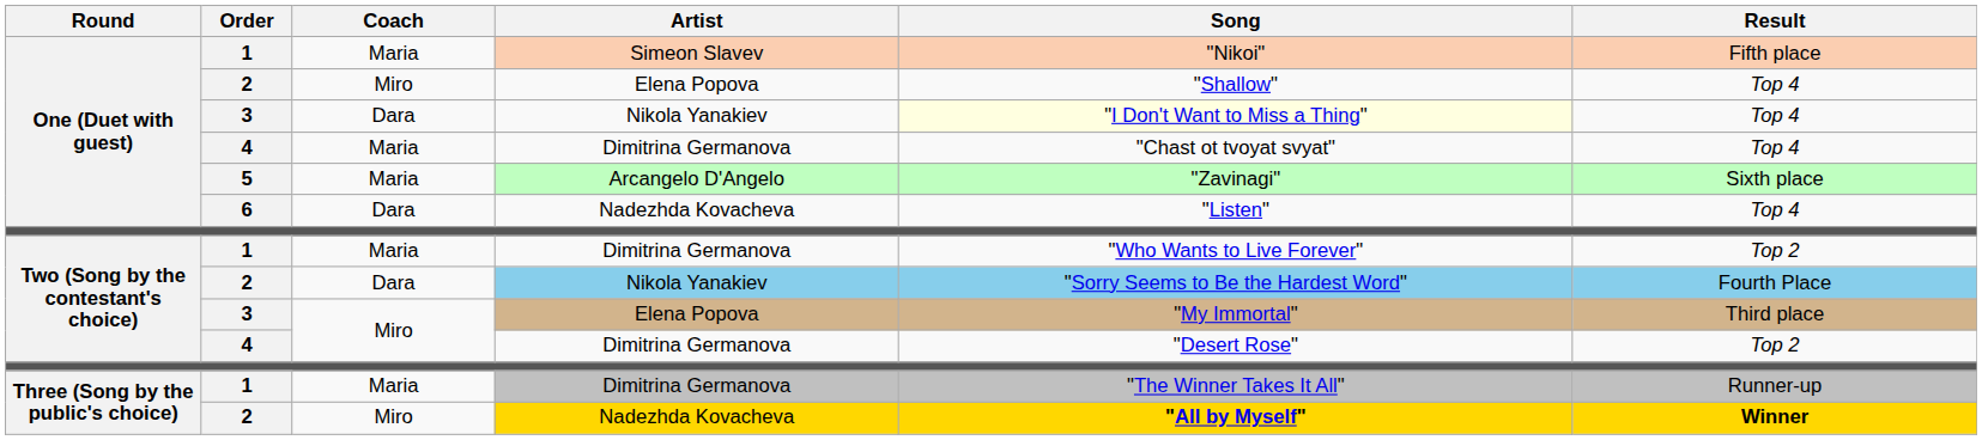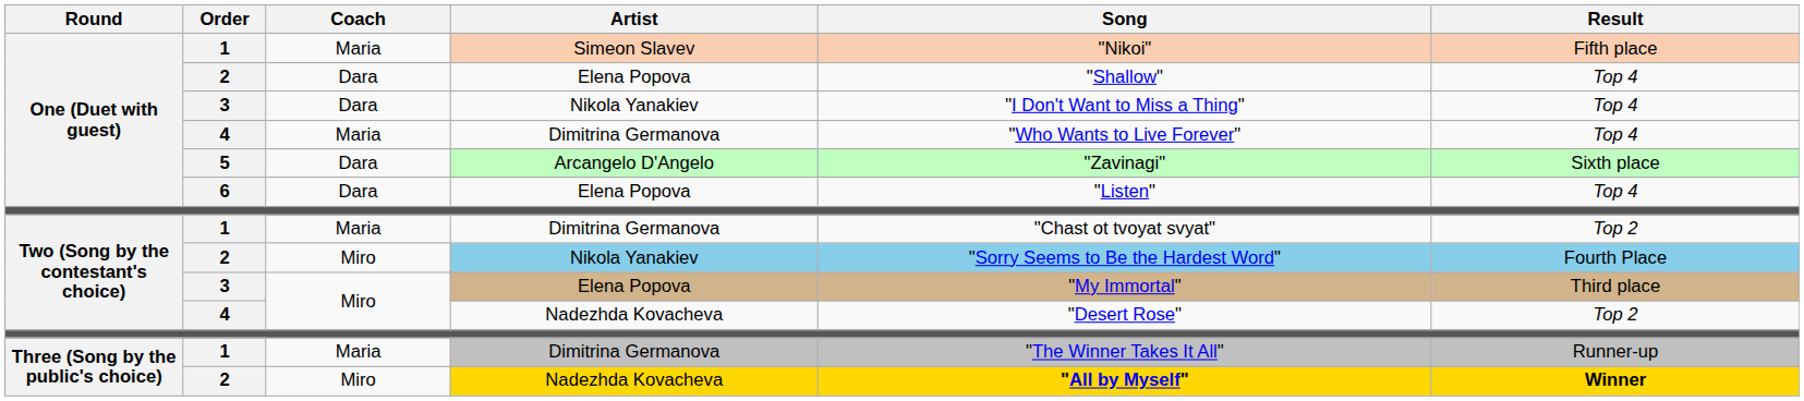 <table class="wikitable" style="text-align: center; width:100%">
 <tr>
 <th style="width:05%">Round</th>
 <th style="width:02%">Order</th>
 <th style="width:06%">Coach</th>
 <th style="width:12%">Artist</th>
 <th style="width:20%">Song</th>
 <th style="width:12%">Result</th>
 </tr>
 <tr>
 <th rowspan="6">One (Duet with guest)</th>
 <th>1</th>
 <td>Maria</td>
 <td bgcolor="#fbceb1">Simeon Slavev </td>
 <td bgcolor="#fbceb1">"Nikoi"</td>
 <td bgcolor="#fbceb1">Fifth place</td>
 </tr>
 <tr>
 <th>2</th>
-<td>Miro</td>
+<td>Dara</td>
 <td>Elena Popova </td>
 <td>"<a href='#'>Shallow</a>"</td>
 <td><em>Top 4</em></td>
 </tr>
 <tr>
 <th>3</th>
 <td>Dara</td>
 <td>Nikola Yanakiev </td>
-<td style="background: lightyellow;">"<a href='#'>I Don't Want to Miss a Thing</a>"</td>
+<td>"<a href='#'>I Don't Want to Miss a Thing</a>"</td>
 <td><em>Top 4</em></td>
 </tr>
 <tr>
 <th>4</th>
 <td>Maria</td>
 <td>Dimitrina Germanova </td>
-<td>"Chast ot tvoyat svyat"</td>
+<td>"<a href='#'>Who Wants to Live Forever</a>"</td>
 <td><em>Top 4</em></td>
 </tr>
 <tr>
 <th>5</th>
-<td>Maria</td>
+<td>Dara</td>
 <td bgcolor="#BFFFC0">Arcangelo D'Angelo </td>
 <td bgcolor="#BFFFC0">"Zavinagi"</td>
 <td bgcolor="#BFFFC0">Sixth place</td>
 </tr>
 <tr>
 <th>6</th>
 <td>Dara</td>
-<td>Nadezhda Kovacheva </td>
+<td>Elena Popova </td>
 <td>"<a href='#'>Listen</a>"</td>
 <td><em>Top 4</em></td>
 </tr>
 <tr>
 <th colspan="7" style="background:#555"></th>
 </tr>
 <tr>
 <th rowspan="4">Two (Song by the contestant's choice)</th>
 <th>1</th>
 <td>Maria</td>
 <td>Dimitrina Germanova</td>
-<td>"<a href='#'>Who Wants to Live Forever</a>"</td>
+<td>"Chast ot tvoyat svyat"</td>
 <td><em>Top 2</em></td>
 </tr>
 <tr>
 <th>2</th>
-<td>Dara</td>
+<td>Miro</td>
 <td bgcolor="skyblue">Nikola Yanakiev</td>
 <td bgcolor="skyblue">"<a href='#'>Sorry Seems to Be the Hardest Word</a>"</td>
 <td bgcolor="skyblue">Fourth Place</td>
 </tr>
 <tr>
 <th>3</th>
 <td rowspan="2">Miro</td>
 <td bgcolor="tan">Elena Popova</td>
 <td bgcolor="tan">"<a href='#'>My Immortal</a>"</td>
 <td bgcolor="tan">Third place</td>
 </tr>
 <tr>
 <th>4</th>
-<td>Dimitrina Germanova</td>
+<td>Nadezhda Kovacheva</td>
 <td>"<a href='#'>Desert Rose</a>"</td>
 <td><em>Top 2</em></td>
 </tr>
 <tr>
 <th colspan="7" style="background:#555"></th>
 </tr>
 <tr>
 <th rowspan="4">Three (Song by the public's choice)</th>
 <th>1</th>
 <td>Maria</td>
 <td bgcolor="silver">Dimitrina Germanova</td>
 <td bgcolor="silver">"<a href='#'>The Winner Takes It All</a>"</td>
 <td bgcolor="silver">Runner-up</td>
 </tr>
 <tr>
 <th>2</th>
 <td>Miro</td>
 <td bgcolor="gold">Nadezhda Kovacheva</td>
 <td bgcolor="gold"><strong>"<a href='#'>All by Myself</a>"</strong></td>
 <td bgcolor="gold"><strong>Winner</strong></td>
 </tr>
 </table>
